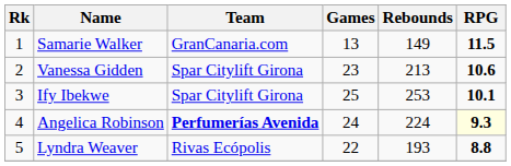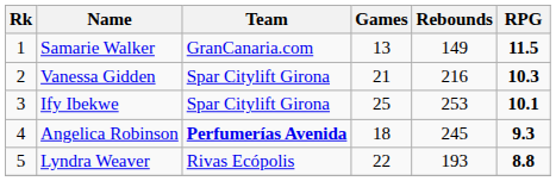 <table class="wikitable" style="text-align: center;">
 <tr>
 <th>Rk</th>
 <th>Name</th>
 <th>Team</th>
 <th>Games</th>
 <th>Rebounds</th>
 <th width=40>RPG</th>
 </tr>
 <tr>
 <td>1</td>
 <td align="left"> <a href='#'>Samarie Walker</a></td>
 <td align="left"><a href='#'>GranCanaria.com</a></td>
 <td>13</td>
 <td>149</td>
 <td><strong>11.5</strong></td>
 </tr>
 <tr>
 <td>2</td>
 <td align="left"> <a href='#'>Vanessa Gidden</a></td>
 <td align="left"><a href='#'>Spar Citylift Girona</a></td>
-<td>23</td>
-<td>213</td>
-<td><strong>10.6</strong></td>
+<td>21</td>
+<td>216</td>
+<td><strong>10.3</strong></td>
 </tr>
 <tr>
 <td>3</td>
 <td align="left"> <a href='#'>Ify Ibekwe</a></td>
 <td align="left"><a href='#'>Spar Citylift Girona</a></td>
 <td>25</td>
 <td>253</td>
 <td><strong>10.1</strong></td>
 </tr>
 <tr>
 <td>4</td>
 <td align="left"> <a href='#'>Angelica Robinson</a></td>
 <td align="left"><strong><a href='#'>Perfumerías Avenida</a></strong></td>
-<td>24</td>
-<td>224</td>
-<td style="background: lightyellow;"><strong>9.3</strong></td>
+<td>18</td>
+<td>245</td>
+<td><strong>9.3</strong></td>
 </tr>
 <tr>
 <td>5</td>
 <td align="left"> <a href='#'>Lyndra Weaver</a></td>
 <td align="left"><a href='#'>Rivas Ecópolis</a></td>
 <td>22</td>
 <td>193</td>
 <td><strong>8.8</strong></td>
 </tr>
 <tr>
 </tr>
 </table>
